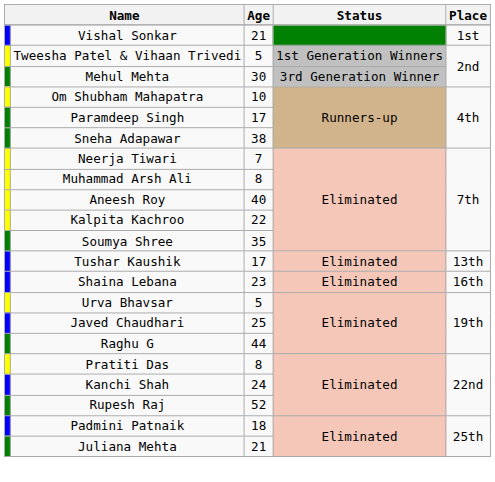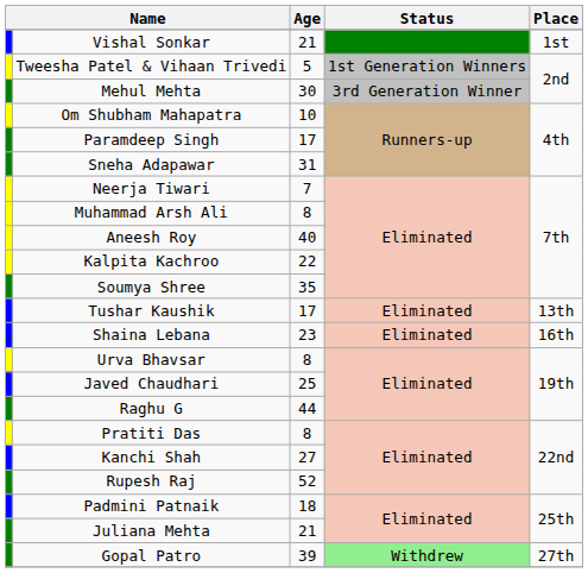 <table class="wikitable sortable" style="text-align:center;">
 <tr>
 <th colspan="2">Name</th>
 <th>Age</th>
 <th>Status</th>
 <th>Place</th>
 </tr>
 <tr>
 </tr>
 <tr>
 <td style="background:blue;"></td>
 <td>Vishal Sonkar</td>
 <td>21</td>
 <td style="background:green;; text-align:center;"></td>
 <td>1st</td>
 </tr>
 <tr>
 <td style="background:yellow;"></td>
 <td>Tweesha Patel & Vihaan Trivedi</td>
 <td>5</td>
 <td style="background: silver;; text-align:center;">1st Generation Winners<br></td>
 <td rowspan="2">2nd</td>
 </tr>
 <tr>
 <td style="background:green;"></td>
 <td>Mehul Mehta</td>
 <td>30</td>
 <td style="background:silver;; text-align:center;">3rd Generation Winner<br></td>
 </tr>
 <tr>
 <td style="background: yellow;"></td>
 <td>Om Shubham Mahapatra</td>
 <td>10</td>
 <td rowspan="3" style="background:tan;">Runners-up<br></td>
 <td rowspan="3">4th</td>
 </tr>
 <tr>
 <td style="background: green;"></td>
 <td>Paramdeep Singh</td>
 <td>17</td>
 </tr>
 <tr>
 <td style="background:green;"></td>
 <td>Sneha Adapawar</td>
-<td>38</td>
+<td>31</td>
 </tr>
 <tr>
 <td style="background: yellow;"></td>
 <td>Neerja Tiwari</td>
 <td>7</td>
 <td rowspan="5" style="background:#f4c7b8;; text-align:center;">Eliminated <br></td>
 <td rowspan="5">7th</td>
 </tr>
 <tr>
 <td style="background: yellow;"></td>
 <td>Muhammad Arsh Ali</td>
 <td>8</td>
 </tr>
 <tr>
 <td style="background: yellow;"></td>
 <td>Aneesh Roy</td>
 <td>40</td>
 </tr>
 <tr>
 <td style="background: yellow;"></td>
 <td>Kalpita Kachroo</td>
 <td>22</td>
 </tr>
 <tr>
 <td style="background:green;"></td>
 <td>Soumya Shree</td>
 <td>35</td>
 </tr>
 <tr>
 <td style="background:blue;"></td>
 <td>Tushar Kaushik</td>
 <td>17</td>
 <td style="background:#f4c7b8;; text-align:center;">Eliminated <br></td>
 <td>13th</td>
 </tr>
 <tr>
 <td style="background:blue;"></td>
 <td>Shaina Lebana</td>
 <td>23</td>
 <td style="background:#f4c7b8;; text-align:center;">Eliminated <br></td>
 <td>16th</td>
 </tr>
 <tr>
 <td style="background: yellow;"></td>
 <td>Urva Bhavsar</td>
-<td>5</td>
+<td>8</td>
 <td rowspan="3" style="background:#f4c7b8;; text-align:center;">Eliminated <br></td>
 <td rowspan="3">19th</td>
 </tr>
 <tr>
 <td style="background: blue;"></td>
 <td>Javed Chaudhari</td>
 <td>25</td>
 </tr>
 <tr>
 <td style="background: green;"></td>
 <td>Raghu G</td>
 <td>44</td>
 </tr>
 <tr>
 <td style="background: yellow;"></td>
 <td>Pratiti Das</td>
 <td>8</td>
 <td rowspan="3" style="background:#f4c7b8;; text-align:center;">Eliminated <br></td>
 <td rowspan="3">22nd</td>
 </tr>
 <tr>
 <td style="background: Blue;"></td>
 <td>Kanchi Shah</td>
-<td>24</td>
+<td>27</td>
 </tr>
 <tr>
 <td style="background: green;"></td>
 <td>Rupesh Raj</td>
 <td>52</td>
 </tr>
 <tr>
 <td style="background:blue;"></td>
 <td>Padmini Patnaik</td>
 <td>18</td>
 <td rowspan="2" style="background:#f4c7b8;; text-align:center;">Eliminated <br></td>
 <td rowspan="2">25th</td>
 </tr>
 <tr>
 <td style="background: green;"></td>
 <td>Juliana Mehta</td>
 <td>21</td>
 </tr>
 <tr>
+<td style="background: green;"></td>
+<td>Gopal Patro</td>
+<td>39</td>
+<td style="background:lightgreen;; text-align:center;">Withdrew <br></td>
+<td>27th</td>
+</tr>
+<tr>
 </tr>
 </table>
